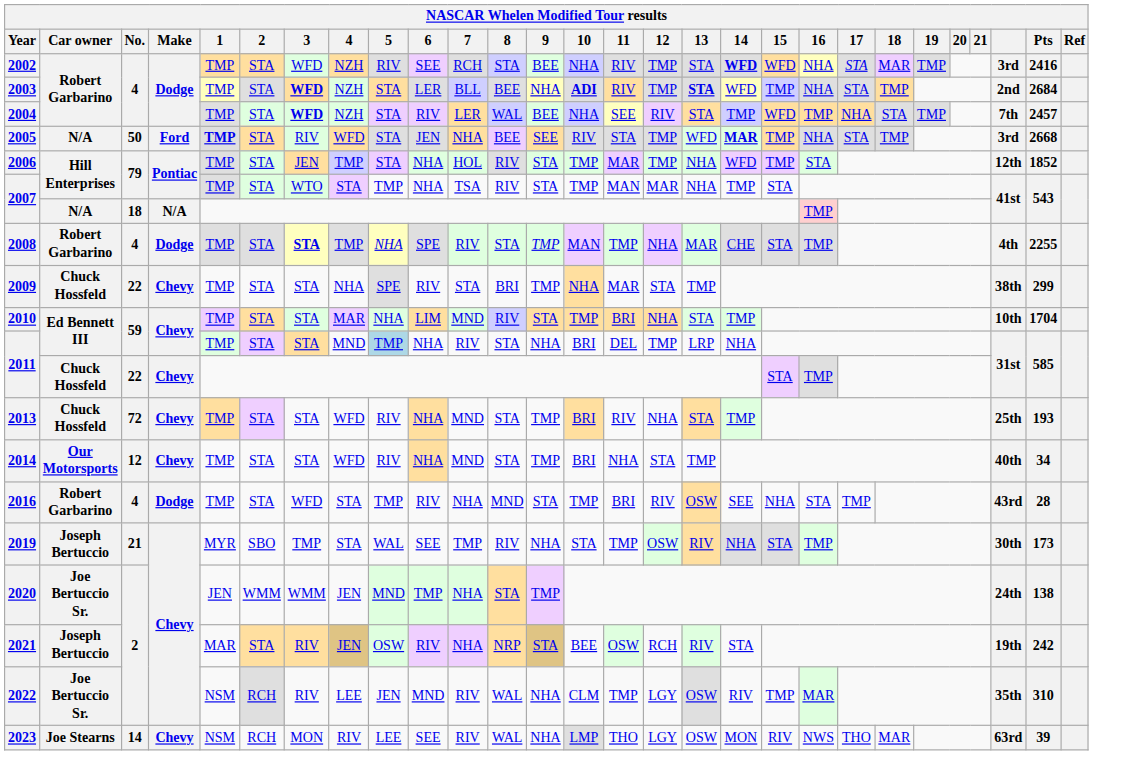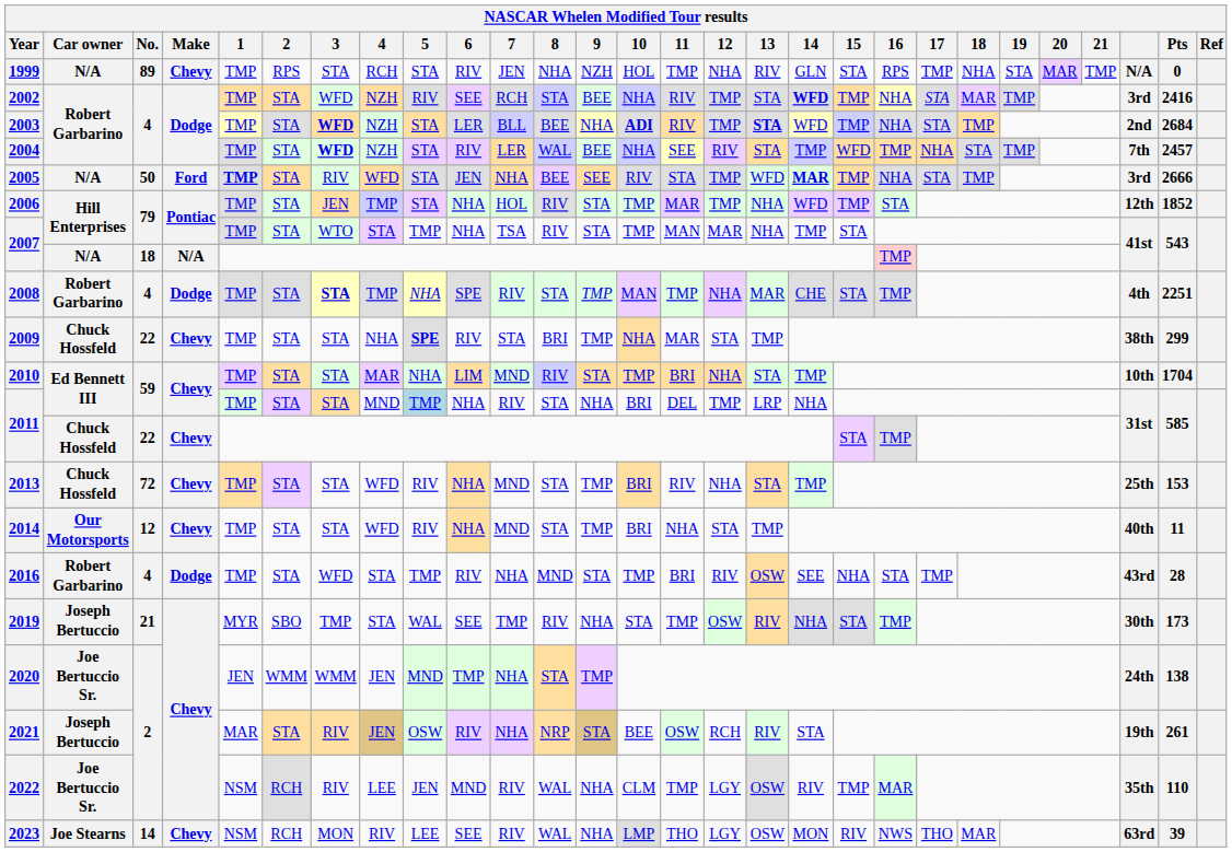 <table class="wikitable" style="text-align:center; font-size:75%">
 <tr>
 <th colspan=28><a href='#'>NASCAR Whelen Modified Tour</a> results</th>
 </tr>
 <tr>
 <th>Year</th>
 <th>Car owner</th>
 <th>No.</th>
 <th>Make</th>
 <th>1</th>
 <th>2</th>
 <th>3</th>
 <th>4</th>
 <th>5</th>
 <th>6</th>
 <th>7</th>
 <th>8</th>
 <th>9</th>
 <th>10</th>
 <th>11</th>
 <th>12</th>
 <th>13</th>
 <th>14</th>
 <th>15</th>
 <th>16</th>
 <th>17</th>
 <th>18</th>
 <th>19</th>
 <th>20</th>
 <th>21</th>
 <th></th>
 <th>Pts</th>
 <th>Ref</th>
 </tr>
 <tr>
+<th><a href='#'>1999</a></th>
+<th>N/A</th>
+<th>89</th>
+<th><a href='#'>Chevy</a></th>
+<td><a href='#'>TMP</a></td>
+<td><a href='#'>RPS</a></td>
+<td><a href='#'>STA</a></td>
+<td><a href='#'>RCH</a></td>
+<td><a href='#'>STA</a></td>
+<td><a href='#'>RIV</a></td>
+<td><a href='#'>JEN</a></td>
+<td><a href='#'>NHA</a></td>
+<td><a href='#'>NZH</a></td>
+<td><a href='#'>HOL</a></td>
+<td><a href='#'>TMP</a></td>
+<td><a href='#'>NHA</a></td>
+<td><a href='#'>RIV</a></td>
+<td><a href='#'>GLN</a></td>
+<td><a href='#'>STA</a></td>
+<td><a href='#'>RPS</a></td>
+<td><a href='#'>TMP</a></td>
+<td><a href='#'>NHA</a></td>
+<td><a href='#'>STA</a></td>
+<td style="background:#EFCFFF;"><a href='#'>MAR</a><br></td>
+<td><a href='#'>TMP</a></td>
+<th>N/A</th>
+<th>0</th>
+<th></th>
+</tr>
+<tr>
 <th><a href='#'>2002</a></th>
 <th rowspan=3>Robert Garbarino</th>
 <th rowspan=3>4</th>
 <th rowspan=3><a href='#'>Dodge</a></th>
 <td style="background:#FFDF9F;"><a href='#'>TMP</a><br></td>
 <td style="background:#FFDF9F;"><a href='#'>STA</a><br></td>
 <td style="background:#DFFFDF;"><a href='#'>WFD</a><br></td>
 <td style="background:#FFDF9F;"><a href='#'>NZH</a><br></td>
 <td style="background:#DFDFDF;"><a href='#'>RIV</a><br></td>
 <td style="background:#EFCFFF;"><a href='#'>SEE</a><br></td>
 <td style="background:#DFDFDF;"><a href='#'>RCH</a><br></td>
 <td style="background:#CFCFFF;"><a href='#'>STA</a><br></td>
 <td style="background:#DFFFDF;"><a href='#'>BEE</a><br></td>
 <td style="background:#CFCFFF;"><a href='#'>NHA</a><br></td>
 <td style="background:#DFDFDF;"><a href='#'>RIV</a><br></td>
 <td style="background:#DFDFDF;"><a href='#'>TMP</a><br></td>
 <td style="background:#DFDFDF;"><a href='#'>STA</a><br></td>
 <td style="background:#DFDFDF;"><strong><a href='#'>WFD</a></strong><br></td>
-<td style="background:#FFDF9F;"><a href='#'>WFD</a><br></td>
+<td style="background:#FFDF9F;"><a href='#'>TMP</a><br></td>
 <td style="background:#FFFFBF;"><a href='#'>NHA</a><br></td>
 <td style="background:#DFDFDF;"><em><a href='#'>STA</a></em><br></td>
 <td style="background:#EFCFFF;"><a href='#'>MAR</a><br></td>
 <td style="background:#DFDFDF;"><a href='#'>TMP</a><br></td>
 <td colspan=2></td>
 <th>3rd</th>
 <th>2416</th>
 <th></th>
 </tr>
 <tr>
 <th><a href='#'>2003</a></th>
 <td style="background:#FFFFBF;"><a href='#'>TMP</a><br></td>
 <td style="background:#DFDFDF;"><a href='#'>STA</a><br></td>
 <td style="background:#FFDF9F;"><strong><a href='#'>WFD</a></strong><br></td>
 <td style="background:#DFFFDF;"><a href='#'>NZH</a><br></td>
 <td style="background:#FFDF9F;"><a href='#'>STA</a><br></td>
 <td style="background:#DFDFDF;"><a href='#'>LER</a><br></td>
 <td style="background:#CFCFFF;"><a href='#'>BLL</a><br></td>
 <td style="background:#DFDFDF;"><a href='#'>BEE</a><br></td>
 <td style="background:#FFFFBF;"><a href='#'>NHA</a><br></td>
 <td style="background:#DFDFDF;"><strong><a href='#'>ADI</a></strong><br></td>
 <td style="background:#FFDF9F;"><a href='#'>RIV</a><br></td>
 <td style="background:#DFDFDF;"><a href='#'>TMP</a><br></td>
 <td style="background:#DFDFDF;"><strong><a href='#'>STA</a></strong><br></td>
 <td style="background:#FFFFBF;"><a href='#'>WFD</a><br></td>
 <td style="background:#CFCFFF;"><a href='#'>TMP</a><br></td>
 <td style="background:#DFDFDF;"><a href='#'>NHA</a><br></td>
 <td style="background:#DFDFDF;"><a href='#'>STA</a><br></td>
 <td style="background:#FFDF9F;"><a href='#'>TMP</a><br></td>
 <td colspan=3></td>
 <th>2nd</th>
 <th>2684</th>
 <th></th>
 </tr>
 <tr>
 <th><a href='#'>2004</a></th>
 <td style="background:#DFDFDF;"><a href='#'>TMP</a><br></td>
 <td style="background:#DFFFDF;"><a href='#'>STA</a><br></td>
 <td style="background:#DFFFDF;"><strong><a href='#'>WFD</a></strong><br></td>
 <td style="background:#DFFFDF;"><a href='#'>NZH</a><br></td>
 <td style="background:#EFCFFF;"><a href='#'>STA</a><br></td>
 <td style="background:#EFCFFF;"><a href='#'>RIV</a><br></td>
 <td style="background:#FFDF9F;"><a href='#'>LER</a><br></td>
 <td style="background:#CFCFFF;"><a href='#'>WAL</a><br></td>
 <td style="background:#DFFFDF;"><a href='#'>BEE</a><br></td>
 <td style="background:#CFCFFF;"><a href='#'>NHA</a><br></td>
 <td style="background:#FFFFBF;"><a href='#'>SEE</a><br></td>
 <td style="background:#EFCFFF;"><a href='#'>RIV</a><br></td>
 <td style="background:#FFDF9F;"><a href='#'>STA</a><br></td>
 <td style="background:#CFCFFF;"><a href='#'>TMP</a><br></td>
 <td style="background:#FFDF9F;"><a href='#'>WFD</a><br></td>
 <td style="background:#FFDF9F;"><a href='#'>TMP</a><br></td>
 <td style="background:#FFDF9F;"><a href='#'>NHA</a><br></td>
 <td style="background:#DFDFDF;"><a href='#'>STA</a><br></td>
 <td style="background:#DFDFDF;"><a href='#'>TMP</a><br></td>
 <td colspan=2></td>
 <th>7th</th>
 <th>2457</th>
 <th></th>
 </tr>
 <tr>
 <th><a href='#'>2005</a></th>
 <th>N/A</th>
 <th>50</th>
 <th><a href='#'>Ford</a></th>
 <td style="background:#DFDFDF;"><strong><a href='#'>TMP</a></strong><br></td>
 <td style="background:#FFDF9F;"><a href='#'>STA</a><br></td>
 <td style="background:#DFFFDF;"><a href='#'>RIV</a><br></td>
 <td style="background:#FFDF9F;"><a href='#'>WFD</a><br></td>
 <td style="background:#DFDFDF;"><a href='#'>STA</a><br></td>
 <td style="background:#DFDFDF;"><a href='#'>JEN</a><br></td>
 <td style="background:#FFDF9F;"><a href='#'>NHA</a><br></td>
 <td style="background:#EFCFFF;"><a href='#'>BEE</a><br></td>
 <td style="background:#FFDF9F;"><a href='#'>SEE</a><br></td>
 <td style="background:#DFDFDF;"><a href='#'>RIV</a><br></td>
 <td style="background:#DFDFDF;"><a href='#'>STA</a><br></td>
 <td style="background:#DFDFDF;"><a href='#'>TMP</a><br></td>
 <td style="background:#DFFFDF;"><a href='#'>WFD</a><br></td>
 <td style="background:#DFFFDF;"><strong><a href='#'>MAR</a></strong><br></td>
 <td style="background:#FFDF9F;"><a href='#'>TMP</a><br></td>
 <td style="background:#DFDFDF;"><a href='#'>NHA</a><br></td>
 <td style="background:#DFDFDF;"><a href='#'>STA</a><br></td>
 <td style="background:#DFDFDF;"><a href='#'>TMP</a><br></td>
 <td colspan=3></td>
 <th>3rd</th>
-<th>2668</th>
+<th>2666</th>
 <th></th>
 </tr>
 <tr>
 <th><a href='#'>2006</a></th>
 <th rowspan=2>Hill Enterprises</th>
 <th rowspan=2>79</th>
 <th rowspan=2><a href='#'>Pontiac</a></th>
 <td style="background:#DFDFDF;"><a href='#'>TMP</a><br></td>
 <td style="background:#DFFFDF;"><a href='#'>STA</a><br></td>
 <td style="background:#FFDF9F;"><a href='#'>JEN</a><br></td>
 <td style="background:#CFCFFF;"><a href='#'>TMP</a><br></td>
 <td style="background:#EFCFFF;"><a href='#'>STA</a><br></td>
 <td style="background:#DFFFDF;"><a href='#'>NHA</a><br></td>
 <td style="background:#DFFFDF;"><a href='#'>HOL</a><br></td>
 <td style="background:#DFDFDF;"><a href='#'>RIV</a><br></td>
 <td style="background:#DFFFDF;"><a href='#'>STA</a><br></td>
 <td style="background:#DFFFDF;"><a href='#'>TMP</a><br></td>
 <td style="background:#EFCFFF;"><a href='#'>MAR</a><br></td>
 <td style="background:#DFFFDF;"><a href='#'>TMP</a><br></td>
 <td style="background:#DFFFDF;"><a href='#'>NHA</a><br></td>
 <td style="background:#EFCFFF;"><a href='#'>WFD</a><br></td>
 <td style="background:#EFCFFF;"><a href='#'>TMP</a><br></td>
 <td style="background:#DFFFDF;"><a href='#'>STA</a><br></td>
 <td colspan=5></td>
 <th>12th</th>
 <th>1852</th>
 <th></th>
 </tr>
 <tr>
 <th rowspan=2><a href='#'>2007</a></th>
 <td style="background:#DFDFDF;"><a href='#'>TMP</a><br></td>
 <td style="background:#DFFFDF;"><a href='#'>STA</a><br></td>
 <td style="background:#DFFFDF;"><a href='#'>WTO</a><br></td>
 <td style="background:#EFCFFF;"><a href='#'>STA</a><br></td>
 <td><a href='#'>TMP</a></td>
 <td><a href='#'>NHA</a></td>
 <td><a href='#'>TSA</a></td>
 <td><a href='#'>RIV</a></td>
 <td><a href='#'>STA</a></td>
 <td><a href='#'>TMP</a></td>
 <td><a href='#'>MAN</a></td>
 <td><a href='#'>MAR</a></td>
 <td><a href='#'>NHA</a></td>
 <td><a href='#'>TMP</a></td>
 <td><a href='#'>STA</a></td>
 <td colspan=6></td>
 <th rowspan=2>41st</th>
 <th rowspan=2>543</th>
 <th rowspan=2></th>
 </tr>
 <tr>
 <th>N/A</th>
 <th>18</th>
 <th>N/A</th>
 <td colspan=15></td>
 <td style="background:#FFCFCF;"><a href='#'>TMP</a><br></td>
 <td colspan=5></td>
 </tr>
 <tr>
 <th><a href='#'>2008</a></th>
 <th>Robert Garbarino</th>
 <th>4</th>
 <th><a href='#'>Dodge</a></th>
 <td style="background:#DFDFDF;"><a href='#'>TMP</a><br></td>
 <td style="background:#DFDFDF;"><a href='#'>STA</a><br></td>
 <td style="background:#FFFFBF;"><strong><a href='#'>STA</a></strong><br></td>
 <td style="background:#DFDFDF;"><a href='#'>TMP</a><br></td>
 <td style="background:#FFFFBF;"><em><a href='#'>NHA</a></em><br></td>
 <td style="background:#DFDFDF;"><a href='#'>SPE</a><br></td>
 <td style="background:#DFFFDF;"><a href='#'>RIV</a><br></td>
 <td style="background:#DFFFDF;"><a href='#'>STA</a><br></td>
 <td style="background:#DFFFDF;"><em><a href='#'>TMP</a></em><br></td>
 <td style="background:#EFCFFF;"><a href='#'>MAN</a><br></td>
 <td style="background:#DFFFDF;"><a href='#'>TMP</a><br></td>
 <td style="background:#EFCFFF;"><a href='#'>NHA</a><br></td>
 <td style="background:#DFFFDF;"><a href='#'>MAR</a><br></td>
 <td style="background:#DFDFDF;"><a href='#'>CHE</a><br></td>
 <td style="background:#DFDFDF;"><a href='#'>STA</a><br></td>
 <td style="background:#DFDFDF;"><a href='#'>TMP</a><br></td>
 <td colspan=5></td>
 <th>4th</th>
-<th>2255</th>
+<th>2251</th>
 <th></th>
 </tr>
 <tr>
 <th><a href='#'>2009</a></th>
 <th>Chuck Hossfeld</th>
 <th>22</th>
 <th><a href='#'>Chevy</a></th>
 <td><a href='#'>TMP</a></td>
 <td><a href='#'>STA</a></td>
 <td><a href='#'>STA</a></td>
 <td><a href='#'>NHA</a></td>
-<td style="background:#DFDFDF;"><a href='#'>SPE</a><br></td>
+<td style="background:#DFDFDF;"><strong><a href='#'>SPE</a><br></strong></td>
 <td><a href='#'>RIV</a></td>
 <td><a href='#'>STA</a></td>
 <td><a href='#'>BRI</a></td>
 <td><a href='#'>TMP</a></td>
 <td style="background:#FFDF9F;"><a href='#'>NHA</a><br></td>
 <td><a href='#'>MAR</a></td>
 <td><a href='#'>STA</a></td>
 <td><a href='#'>TMP</a></td>
 <td colspan=8></td>
 <th>38th</th>
 <th>299</th>
 <th></th>
 </tr>
 <tr>
 <th><a href='#'>2010</a></th>
 <th rowspan=2>Ed Bennett III</th>
 <th rowspan=2>59</th>
 <th rowspan=2><a href='#'>Chevy</a></th>
 <td style="background:#EFCFFF;"><a href='#'>TMP</a><br></td>
 <td style="background:#FFDF9F;"><a href='#'>STA</a><br></td>
 <td style="background:#DFFFDF;"><a href='#'>STA</a><br></td>
 <td style="background:#EFCFFF;"><a href='#'>MAR</a><br></td>
 <td style="background:#DFFFDF;"><a href='#'>NHA</a><br></td>
 <td style="background:#FFDF9F;"><a href='#'>LIM</a><br></td>
 <td style="background:#DFFFDF;"><a href='#'>MND</a><br></td>
 <td style="background:#CFCFFF;"><a href='#'>RIV</a><br></td>
 <td style="background:#FFDF9F;"><a href='#'>STA</a><br></td>
 <td style="background:#FFDF9F;"><a href='#'>TMP</a><br></td>
 <td style="background:#FFDF9F;"><a href='#'>BRI</a><br></td>
 <td style="background:#FFDF9F;"><a href='#'>NHA</a><br></td>
 <td style="background:#DFFFDF;"><a href='#'>STA</a><br></td>
 <td style="background:#DFFFDF;"><a href='#'>TMP</a><br></td>
 <td colspan=7></td>
 <th>10th</th>
 <th>1704</th>
 <th></th>
 </tr>
 <tr>
 <th rowspan=2><a href='#'>2011</a></th>
 <td style="background:#DFFFDF;"><a href='#'>TMP</a><br></td>
 <td style="background:#EFCFFF;"><a href='#'>STA</a><br></td>
 <td style="background:#FFDF9F;"><a href='#'>STA</a><br></td>
 <td><a href='#'>MND</a></td>
 <td style="background: lightblue;"><a href='#'>TMP</a></td>
 <td><a href='#'>NHA</a></td>
 <td><a href='#'>RIV</a></td>
 <td><a href='#'>STA</a></td>
 <td><a href='#'>NHA</a></td>
 <td><a href='#'>BRI</a></td>
 <td><a href='#'>DEL</a></td>
 <td><a href='#'>TMP</a></td>
 <td><a href='#'>LRP</a></td>
 <td><a href='#'>NHA</a></td>
 <td colspan=7></td>
 <th rowspan=2>31st</th>
 <th rowspan=2>585</th>
 <th rowspan=2></th>
 </tr>
 <tr>
 <th>Chuck Hossfeld</th>
 <th>22</th>
 <th><a href='#'>Chevy</a></th>
 <td colspan=14></td>
 <td style="background:#EFCFFF;"><a href='#'>STA</a><br></td>
 <td style="background:#DFDFDF;"><a href='#'>TMP</a><br></td>
 <td colspan=5></td>
 </tr>
 <tr>
 <th><a href='#'>2013</a></th>
 <th>Chuck Hossfeld</th>
 <th>72</th>
 <th><a href='#'>Chevy</a></th>
 <td style="background:#FFDF9F;"><a href='#'>TMP</a><br></td>
 <td style="background:#EFCFFF;"><a href='#'>STA</a><br></td>
 <td><a href='#'>STA</a></td>
 <td><a href='#'>WFD</a></td>
 <td><a href='#'>RIV</a></td>
 <td style="background:#FFDF9F;"><a href='#'>NHA</a><br></td>
 <td><a href='#'>MND</a></td>
 <td><a href='#'>STA</a></td>
 <td><a href='#'>TMP</a></td>
 <td style="background:#FFDF9F;"><a href='#'>BRI</a><br></td>
 <td><a href='#'>RIV</a></td>
 <td><a href='#'>NHA</a></td>
 <td style="background:#FFDF9F;"><a href='#'>STA</a><br></td>
 <td style="background:#DFFFDF;"><a href='#'>TMP</a><br></td>
 <td colspan=7></td>
 <th>25th</th>
-<th>193</th>
+<th>153</th>
 <th></th>
 </tr>
 <tr>
 <th><a href='#'>2014</a></th>
 <th><a href='#'>Our Motorsports</a></th>
 <th>12</th>
 <th><a href='#'>Chevy</a></th>
 <td><a href='#'>TMP</a></td>
 <td><a href='#'>STA</a></td>
 <td><a href='#'>STA</a></td>
 <td><a href='#'>WFD</a></td>
 <td><a href='#'>RIV</a></td>
 <td style="background:#FFDF9F;"><a href='#'>NHA</a><br></td>
 <td><a href='#'>MND</a></td>
 <td><a href='#'>STA</a></td>
 <td><a href='#'>TMP</a></td>
 <td><a href='#'>BRI</a></td>
 <td><a href='#'>NHA</a></td>
 <td><a href='#'>STA</a></td>
 <td><a href='#'>TMP</a></td>
 <td colspan=8></td>
 <th>40th</th>
-<th>34</th>
+<th>11</th>
 <th></th>
 </tr>
 <tr>
 <th><a href='#'>2016</a></th>
 <th>Robert Garbarino</th>
 <th>4</th>
 <th><a href='#'>Dodge</a></th>
 <td><a href='#'>TMP</a></td>
 <td><a href='#'>STA</a></td>
 <td><a href='#'>WFD</a></td>
 <td><a href='#'>STA</a></td>
 <td><a href='#'>TMP</a></td>
 <td><a href='#'>RIV</a></td>
 <td><a href='#'>NHA</a></td>
 <td><a href='#'>MND</a></td>
 <td><a href='#'>STA</a></td>
 <td><a href='#'>TMP</a></td>
 <td><a href='#'>BRI</a></td>
 <td><a href='#'>RIV</a></td>
 <td style="background:#FFDF9F;"><a href='#'>OSW</a><br></td>
 <td><a href='#'>SEE</a></td>
 <td><a href='#'>NHA</a></td>
 <td><a href='#'>STA</a></td>
 <td><a href='#'>TMP</a></td>
 <td colspan=4></td>
 <th>43rd</th>
 <th>28</th>
 <th></th>
 </tr>
 <tr>
 <th><a href='#'>2019</a></th>
 <th>Joseph Bertuccio</th>
 <th>21</th>
 <th rowspan=4><a href='#'>Chevy</a></th>
 <td><a href='#'>MYR</a></td>
 <td><a href='#'>SBO</a></td>
 <td><a href='#'>TMP</a></td>
 <td><a href='#'>STA</a></td>
 <td><a href='#'>WAL</a></td>
 <td><a href='#'>SEE</a></td>
 <td><a href='#'>TMP</a></td>
 <td><a href='#'>RIV</a></td>
 <td><a href='#'>NHA</a></td>
 <td><a href='#'>STA</a></td>
 <td><a href='#'>TMP</a></td>
 <td style="background:#DFFFDF;"><a href='#'>OSW</a><br></td>
 <td style="background:#FFDF9F;"><a href='#'>RIV</a><br></td>
 <td style="background:#DFDFDF;"><a href='#'>NHA</a><br></td>
 <td style="background:#DFDFDF;"><a href='#'>STA</a><br></td>
 <td style="background:#DFFFDF;"><a href='#'>TMP</a><br></td>
 <td colspan=5></td>
 <th>30th</th>
 <th>173</th>
 <th></th>
 </tr>
 <tr>
 <th><a href='#'>2020</a></th>
 <th>Joe Bertuccio Sr.</th>
 <th rowspan=3>2</th>
 <td><a href='#'>JEN</a></td>
 <td><a href='#'>WMM</a></td>
 <td><a href='#'>WMM</a></td>
 <td><a href='#'>JEN</a></td>
 <td style="background:#DFFFDF;"><a href='#'>MND</a><br></td>
 <td style="background:#DFFFDF;"><a href='#'>TMP</a><br></td>
 <td style="background:#DFFFDF;"><a href='#'>NHA</a><br></td>
 <td style="background:#FFDF9F;"><a href='#'>STA</a><br></td>
 <td style="background:#EFCFFF;"><a href='#'>TMP</a><br></td>
 <td colspan=12></td>
 <th>24th</th>
 <th>138</th>
 <th></th>
 </tr>
 <tr>
 <th><a href='#'>2021</a></th>
 <th>Joseph Bertuccio</th>
 <td><a href='#'>MAR</a></td>
 <td style="background:#FFDF9F;"><a href='#'>STA</a><br></td>
 <td style="background:#FFDF9F;"><a href='#'>RIV</a><br></td>
 <td style="background:#DFC484;"><a href='#'>JEN</a><br></td>
 <td style="background:#DFFFDF;"><a href='#'>OSW</a><br></td>
 <td style="background:#EFCFFF;"><a href='#'>RIV</a><br></td>
 <td style="background:#EFCFFF;"><a href='#'>NHA</a><br></td>
 <td style="background:#FFDF9F;"><a href='#'>NRP</a><br></td>
 <td style="background:#DFC484;"><a href='#'>STA</a><br></td>
 <td><a href='#'>BEE</a></td>
 <td style="background:#DFFFDF;"><a href='#'>OSW</a><br></td>
 <td><a href='#'>RCH</a></td>
 <td style="background:#DFFFDF;"><a href='#'>RIV</a><br></td>
 <td><a href='#'>STA</a></td>
 <td colspan=7></td>
 <th>19th</th>
-<th>242</th>
+<th>261</th>
 <th></th>
 </tr>
 <tr>
 <th><a href='#'>2022</a></th>
 <th>Joe Bertuccio Sr.</th>
 <td><a href='#'>NSM</a></td>
 <td style="background:#DFDFDF;"><a href='#'>RCH</a><br></td>
 <td><a href='#'>RIV</a></td>
 <td><a href='#'>LEE</a></td>
 <td><a href='#'>JEN</a></td>
 <td><a href='#'>MND</a></td>
 <td><a href='#'>RIV</a></td>
 <td><a href='#'>WAL</a></td>
 <td><a href='#'>NHA</a></td>
 <td><a href='#'>CLM</a></td>
 <td><a href='#'>TMP</a></td>
 <td><a href='#'>LGY</a></td>
 <td style="background:#DFDFDF;"><a href='#'>OSW</a><br></td>
 <td><a href='#'>RIV</a></td>
 <td><a href='#'>TMP</a></td>
 <td style="background:#DFFFDF;"><a href='#'>MAR</a><br></td>
 <td colspan=5></td>
 <th>35th</th>
-<th>310</th>
+<th>110</th>
 <th></th>
 </tr>
 <tr>
 <th><a href='#'>2023</a></th>
 <th>Joe Stearns</th>
 <th>14</th>
 <th><a href='#'>Chevy</a></th>
 <td><a href='#'>NSM</a></td>
 <td><a href='#'>RCH</a></td>
 <td><a href='#'>MON</a></td>
 <td><a href='#'>RIV</a></td>
 <td><a href='#'>LEE</a></td>
 <td><a href='#'>SEE</a></td>
 <td><a href='#'>RIV</a></td>
 <td><a href='#'>WAL</a></td>
 <td><a href='#'>NHA</a></td>
 <td style="background:#DFDFDF;"><a href='#'>LMP</a><br></td>
 <td><a href='#'>THO</a></td>
 <td><a href='#'>LGY</a></td>
 <td><a href='#'>OSW</a></td>
 <td><a href='#'>MON</a></td>
 <td><a href='#'>RIV</a></td>
 <td><a href='#'>NWS</a></td>
 <td><a href='#'>THO</a></td>
 <td><a href='#'>MAR</a></td>
 <td colspan=3></td>
 <th>63rd</th>
 <th>39</th>
 <th></th>
 </tr>
 </table>
